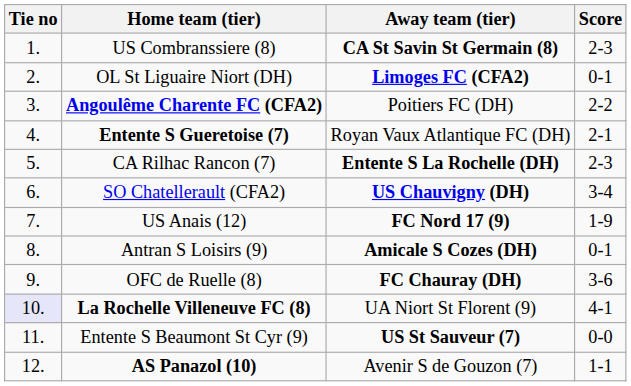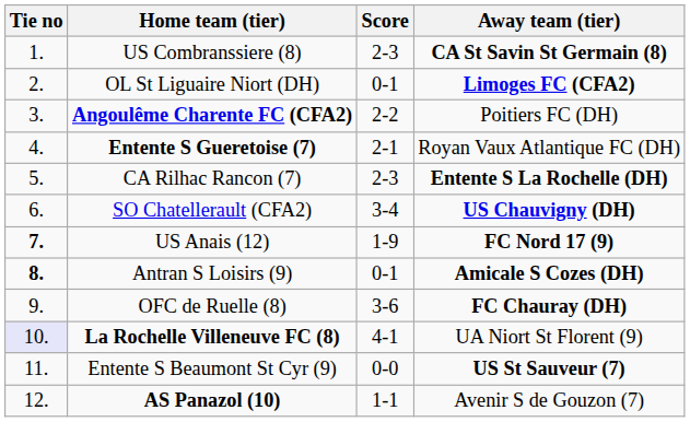 <table class="wikitable" style="text-align: center">
 <tr>
 <th>Tie no</th>
 <th>Home team (tier)</th>
+<th>Score</th>
 <th>Away team (tier)</th>
-<th>Score</th>
 </tr>
 <tr>
 <td>1.</td>
 <td>US Combranssiere (8)</td>
+<td>2-3 </td>
 <td><strong>CA St Savin St Germain (8)</strong></td>
-<td>2-3 </td>
 </tr>
 <tr>
 <td>2.</td>
 <td>OL St Liguaire Niort (DH)</td>
+<td>0-1</td>
 <td><strong><a href='#'>Limoges FC</a> (CFA2)</strong></td>
-<td>0-1</td>
 </tr>
 <tr>
 <td>3.</td>
 <td><strong><a href='#'>Angoulême Charente FC</a> (CFA2)</strong></td>
+<td>2-2 </td>
 <td>Poitiers FC (DH)</td>
-<td>2-2 </td>
 </tr>
 <tr>
 <td>4.</td>
 <td><strong>Entente S Gueretoise (7)</strong></td>
+<td>2-1</td>
 <td>Royan Vaux Atlantique FC (DH)</td>
-<td>2-1</td>
 </tr>
 <tr>
 <td>5.</td>
 <td>CA Rilhac Rancon (7)</td>
+<td>2-3</td>
 <td><strong>Entente S La Rochelle (DH)</strong></td>
-<td>2-3</td>
 </tr>
 <tr>
 <td>6.</td>
 <td><a href='#'>SO Chatellerault</a> (CFA2)</td>
+<td>3-4 </td>
 <td><strong><a href='#'>US Chauvigny</a> (DH)</strong></td>
-<td>3-4 </td>
 </tr>
 <tr>
-<td>7.</td>
+<td><strong>7.</strong></td>
 <td>US Anais (12)</td>
+<td>1-9</td>
 <td><strong>FC Nord 17 (9)</strong></td>
-<td>1-9</td>
 </tr>
 <tr>
-<td>8.</td>
+<td><strong>8.</strong></td>
 <td>Antran S Loisirs (9)</td>
+<td>0-1</td>
 <td><strong>Amicale S Cozes (DH)</strong></td>
-<td>0-1</td>
 </tr>
 <tr>
 <td>9.</td>
 <td>OFC de Ruelle (8)</td>
+<td>3-6</td>
 <td><strong>FC Chauray (DH)</strong></td>
-<td>3-6</td>
 </tr>
 <tr>
 <td style="background: lavender;">10.</td>
 <td><strong>La Rochelle Villeneuve FC (8)</strong></td>
+<td>4-1</td>
 <td>UA Niort St Florent (9)</td>
-<td>4-1</td>
 </tr>
 <tr>
 <td>11.</td>
 <td>Entente S Beaumont St Cyr (9)</td>
+<td>0-0 </td>
 <td><strong>US St Sauveur (7)</strong></td>
-<td>0-0 </td>
 </tr>
 <tr>
 <td>12.</td>
 <td><strong>AS Panazol (10)</strong></td>
+<td>1-1 </td>
 <td>Avenir S de Gouzon (7)</td>
-<td>1-1 </td>
 </tr>
 </table>
